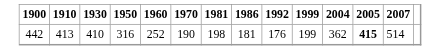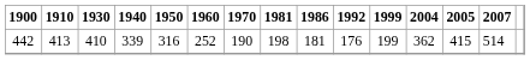 <table align="center" rules="all" cellspacing="0" cellpadding="4" style="border: 1px solid #999; border-right: 2px solid #999; border-bottom:2px solid #999">
 <tr>
 <th>1900</th>
 <th>1910</th>
 <th>1930</th>
+<th>1940</th>
 <th>1950</th>
 <th>1960</th>
 <th>1970</th>
 <th>1981</th>
 <th>1986</th>
 <th>1992</th>
 <th>1999</th>
 <th>2004</th>
 <th>2005</th>
 <th>2007</th>
 <th></th>
 </tr>
 <tr>
 <td align=center>442</td>
 <td align=center>413</td>
 <td align=center>410</td>
+<td align=center>339</td>
 <td align=center>316</td>
 <td align=center>252</td>
 <td align=center>190</td>
 <td align=center>198</td>
 <td align=center>181</td>
 <td align=center>176</td>
 <td align=center>199</td>
 <td align=center>362</td>
-<td align=center><strong>415</strong></td>
+<td align=center>415</td>
 <td algin=center>514</td>
 <td></td>
 </tr>
 </table>
